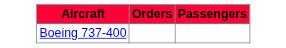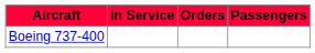 <table class="toccolours" border="1" cellpadding="3" style="margin:1em auto; border-collapse:collapse">
 <tr style="background:silver;">
 <th style="background:#ff0038;"><span> Aircraft</span></th>
+<th style="background:#ff0038;"><span> In Service</span></th>
 <th style="background:#ff0038;"><span> Orders</span></th>
 <th style="background:#ff0038;"><span> Passengers</span></th>
 </tr>
 <tr>
 <td><a href='#'>Boeing 737-400</a></td>
 <td></td>
 <td></td>
+<td></td>
 </tr>
 </table>
